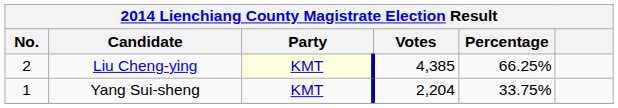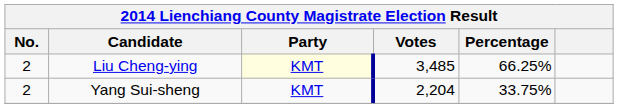 <table class="wikitable" style="margin:1em auto; text-align:center">
 <tr>
 <th colspan="7" width=620px><a href='#'>2014 Lienchiang County Magistrate Election</a> Result</th>
 </tr>
 <tr>
 <th width=35>No.</th>
 <th width=180>Candidate</th>
 <th width=120>Party</th>
 <th width=75>Votes</th>
 <th width=75>Percentage</th>
 <th width=49></th>
 </tr>
 <tr>
 <td>2</td>
 <td><a href='#'>Liu Cheng-ying</a></td>
 <td style="background: lightyellow;"><a href='#'>KMT</a></td>
-<td style="border-left:4px solid #000099;" align="right">4,385</td>
+<td style="border-left:4px solid #000099;" align="right">3,485</td>
 <td align="right">66.25%</td>
 <td align="center"></td>
 </tr>
 <tr>
-<td>1</td>
+<td>2</td>
 <td>Yang Sui-sheng</td>
 <td><a href='#'>KMT</a></td>
 <td style="border-left:4px solid #000099;" align="right">2,204</td>
 <td align="right">33.75%</td>
 <td align="center"></td>
 </tr>
 <tr bgcolor=EEEEEE>
 </tr>
 </table>
